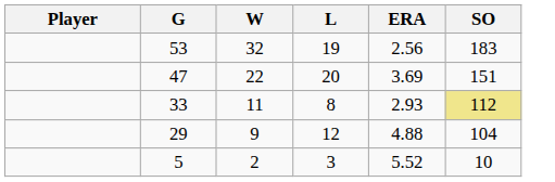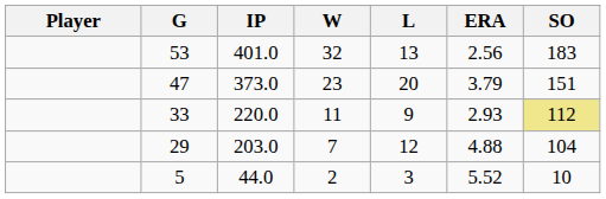 <table class="wikitable sortable">
 <tr>
 <th bgcolor="#DDDDFF" width="16%">Player</th>
 <th bgcolor="#DDDDFF" width="9%">G</th>
+<th bgcolor="#DDDDFF" width="9%">IP</th>
 <th bgcolor="#DDDDFF" width="9%">W</th>
 <th bgcolor="#DDDDFF" width="9%">L</th>
 <th bgcolor="#DDDDFF" width="9%">ERA</th>
 <th bgcolor="#DDDDFF" width="9%">SO</th>
 </tr>
 <tr align="center">
 <td></td>
 <td>53</td>
+<td>401.0</td>
 <td>32</td>
-<td>19</td>
+<td>13</td>
 <td>2.56</td>
 <td>183</td>
 </tr>
 <tr align="center">
 <td></td>
 <td>47</td>
-<td>22</td>
+<td>373.0</td>
+<td>23</td>
 <td>20</td>
-<td>3.69</td>
+<td>3.79</td>
 <td>151</td>
 </tr>
 <tr align="center">
 <td></td>
 <td>33</td>
+<td>220.0</td>
 <td>11</td>
-<td>8</td>
+<td>9</td>
 <td>2.93</td>
 <td style="background: khaki;">112</td>
 </tr>
 <tr align="center">
 <td></td>
 <td>29</td>
-<td>9</td>
+<td>203.0</td>
+<td>7</td>
 <td>12</td>
 <td>4.88</td>
 <td>104</td>
 </tr>
 <tr align="center">
 <td></td>
 <td>5</td>
+<td>44.0</td>
 <td>2</td>
 <td>3</td>
 <td>5.52</td>
 <td>10</td>
 </tr>
 </table>
